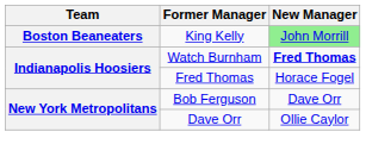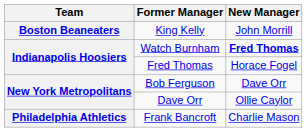 <table class="wikitable plainrowheaders" style="text-align:center;">
 <tr>
 <th scope="col">Team</th>
 <th scope="col">Former Manager</th>
 <th scope="col">New Manager</th>
 </tr>
 <tr>
 <th scope="row" style="text-align:center;"><a href='#'>Boston Beaneaters</a></th>
 <td><a href='#'>King Kelly</a></td>
-<td style="background: lightgreen;"><a href='#'>John Morrill</a></td>
+<td><a href='#'>John Morrill</a></td>
 </tr>
 <tr>
 <th rowspan="2" scope="row" style="text-align:center;"><a href='#'>Indianapolis Hoosiers</a></th>
 <td><a href='#'>Watch Burnham</a></td>
 <td><strong><a href='#'>Fred Thomas</a></strong></td>
 </tr>
 <tr>
 <td><a href='#'>Fred Thomas</a></td>
 <td><a href='#'>Horace Fogel</a></td>
 </tr>
 <tr>
 <th rowspan="2" scope="row" style="text-align:center;"><a href='#'>New York Metropolitans</a></th>
 <td><a href='#'>Bob Ferguson</a></td>
 <td><a href='#'>Dave Orr</a></td>
 </tr>
 <tr>
 <td><a href='#'>Dave Orr</a></td>
 <td><a href='#'>Ollie Caylor</a></td>
 </tr>
+<tr>
+<th scope="row" style="text-align:center;"><a href='#'>Philadelphia Athletics</a></th>
+<td><a href='#'>Frank Bancroft</a></td>
+<td><a href='#'>Charlie Mason</a></td>
+</tr>
 </table>
